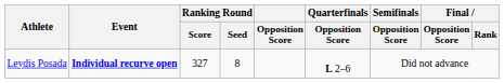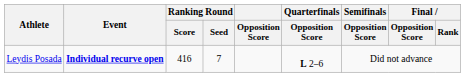 <table class=wikitable style=font-size:90%;text-align:center>
 <tr>
 <th rowspan=2>Athlete</th>
 <th rowspan=2>Event</th>
 <th colspan=2>Ranking Round</th>
 <th></th>
 <th>Quarterfinals</th>
 <th>Semifinals</th>
 <th colspan=2>Final / </th>
 </tr>
 <tr style=font-size:95%>
 <th>Score</th>
 <th>Seed</th>
 <th>Opposition<br>Score</th>
 <th>Opposition<br>Score</th>
 <th>Opposition<br>Score</th>
 <th>Opposition<br>Score</th>
 <th>Rank</th>
 </tr>
 <tr>
 <td align=left><a href='#'>Leydis Posada</a></td>
 <td align=left><strong><a href='#'>Individual recurve open</a></strong></td>
-<td>327</td>
-<td>8</td>
+<td>416</td>
+<td>7</td>
 <td></td>
 <td><br><strong>L</strong> 2–6</td>
 <td colspan=3>Did not advance</td>
 </tr>
 </table>
